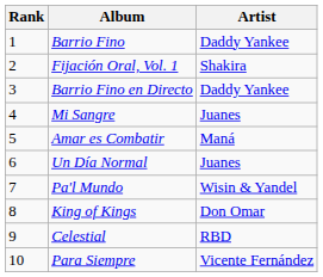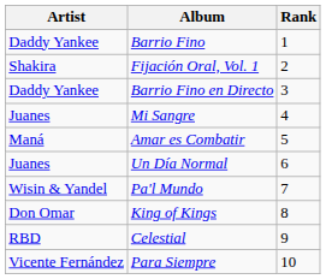 <table class="wikitable sortable">
 <tr>
+<th>Artist</th>
+<th>Album</th>
 <th>Rank</th>
-<th>Album</th>
-<th>Artist</th>
 </tr>
 <tr>
+<td><a href='#'>Daddy Yankee</a></td>
+<td><em><a href='#'>Barrio Fino</a></em></td>
 <td>1</td>
-<td><em><a href='#'>Barrio Fino</a></em></td>
-<td><a href='#'>Daddy Yankee</a></td>
 </tr>
 <tr>
+<td><a href='#'>Shakira</a></td>
+<td><em><a href='#'>Fijación Oral, Vol. 1</a></em></td>
 <td>2</td>
-<td><em><a href='#'>Fijación Oral, Vol. 1</a></em></td>
-<td><a href='#'>Shakira</a></td>
 </tr>
 <tr>
+<td><a href='#'>Daddy Yankee</a></td>
+<td><em><a href='#'>Barrio Fino en Directo</a></em></td>
 <td>3</td>
-<td><em><a href='#'>Barrio Fino en Directo</a></em></td>
-<td><a href='#'>Daddy Yankee</a></td>
 </tr>
 <tr>
+<td><a href='#'>Juanes</a></td>
+<td><em><a href='#'>Mi Sangre</a></em></td>
 <td>4</td>
-<td><em><a href='#'>Mi Sangre</a></em></td>
-<td><a href='#'>Juanes</a></td>
 </tr>
 <tr>
+<td><a href='#'>Maná</a></td>
+<td><em><a href='#'>Amar es Combatir</a></em></td>
 <td>5</td>
-<td><em><a href='#'>Amar es Combatir</a></em></td>
-<td><a href='#'>Maná</a></td>
 </tr>
 <tr>
+<td><a href='#'>Juanes</a></td>
+<td><em><a href='#'>Un Día Normal</a></em></td>
 <td>6</td>
-<td><em><a href='#'>Un Día Normal</a></em></td>
-<td><a href='#'>Juanes</a></td>
 </tr>
 <tr>
+<td><a href='#'>Wisin & Yandel</a></td>
+<td><em><a href='#'>Pa'l Mundo</a></em></td>
 <td>7</td>
-<td><em><a href='#'>Pa'l Mundo</a></em></td>
-<td><a href='#'>Wisin & Yandel</a></td>
 </tr>
 <tr>
+<td><a href='#'>Don Omar</a></td>
+<td><em><a href='#'>King of Kings</a></em></td>
 <td>8</td>
-<td><em><a href='#'>King of Kings</a></em></td>
-<td><a href='#'>Don Omar</a></td>
 </tr>
 <tr>
+<td><a href='#'>RBD</a></td>
+<td><em><a href='#'>Celestial</a></em></td>
 <td>9</td>
-<td><em><a href='#'>Celestial</a></em></td>
-<td><a href='#'>RBD</a></td>
 </tr>
 <tr>
+<td><a href='#'>Vicente Fernández</a></td>
+<td><em><a href='#'>Para Siempre</a></em></td>
 <td>10</td>
-<td><em><a href='#'>Para Siempre</a></em></td>
-<td><a href='#'>Vicente Fernández</a></td>
 </tr>
 </table>
